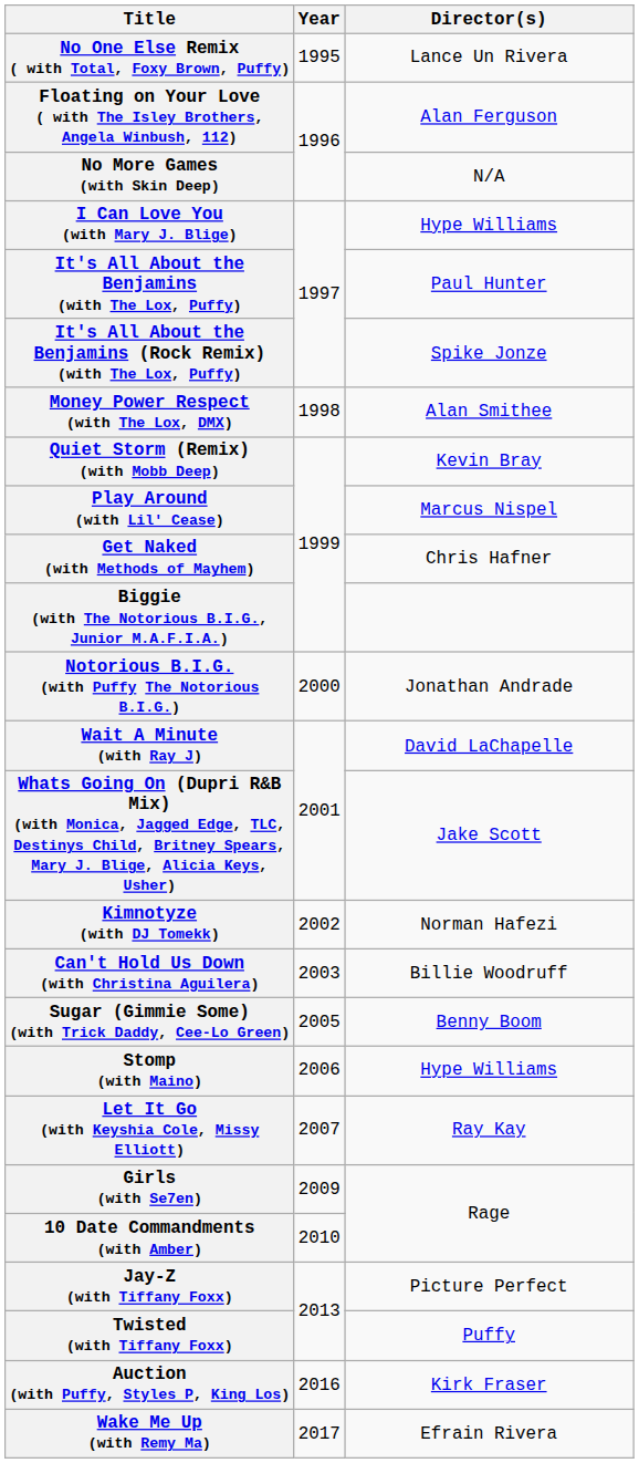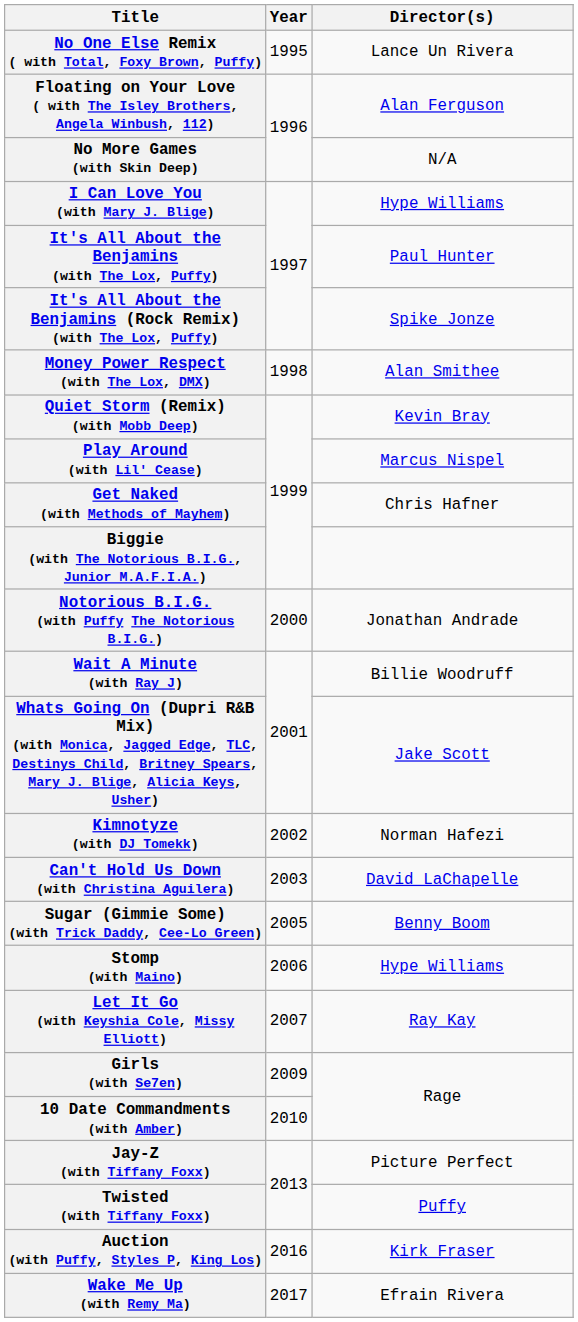 <table class="wikitable plainrowheaders sortable" style="text-align:center;">
 <tr>
 <th scope="col" style="width: 16em;">Title</th>
 <th scope="col" style="width: 2em;">Year</th>
 <th scope="col" style="width: 16em;">Director(s)</th>
 </tr>
 <tr>
 <th scope="row"><a href='#'>No One Else</a> Remix <br><small>( with <a href='#'>Total</a>, <a href='#'>Foxy Brown</a>, <a href='#'>Puffy</a>)</small></th>
 <td rowspan="1">1995</td>
 <td rowspan="1">Lance Un Rivera</td>
 </tr>
 <tr>
 <th scope="row">Floating on Your Love<br><small>( with <a href='#'>The Isley Brothers</a>, <a href='#'>Angela Winbush</a>, <a href='#'>112</a>)</small></th>
 <td rowspan="2">1996</td>
 <td><a href='#'>Alan Ferguson</a></td>
 </tr>
 <tr>
 <th scope="row">No More Games<br><small>(with Skin Deep)</small></th>
 <td>N/A</td>
 </tr>
 <tr>
 <th scope="row"><a href='#'>I Can Love You</a><br><small>(with <a href='#'>Mary J. Blige</a>)</small></th>
 <td rowspan="3">1997</td>
 <td><a href='#'>Hype Williams</a></td>
 </tr>
 <tr>
 <th scope="row"><a href='#'>It's All About the Benjamins</a><br><small>(with <a href='#'>The Lox</a>, <a href='#'>Puffy</a>)</small></th>
 <td><a href='#'>Paul Hunter</a></td>
 </tr>
 <tr>
 <th scope="row"><a href='#'>It's All About the Benjamins</a> (Rock Remix)<br><small>(with <a href='#'>The Lox</a>, <a href='#'>Puffy</a>)</small></th>
 <td><a href='#'>Spike Jonze</a></td>
 </tr>
 <tr>
 <th scope="row"><a href='#'>Money Power Respect</a><br><small>(with <a href='#'>The Lox</a>, <a href='#'>DMX</a>)</small></th>
 <td rowspan="1">1998</td>
 <td><a href='#'>Alan Smithee</a></td>
 </tr>
 <tr>
 <th scope="row"><a href='#'>Quiet Storm</a> (Remix)<br><small>(with <a href='#'>Mobb Deep</a>)</small></th>
 <td rowspan="4">1999</td>
 <td><a href='#'>Kevin Bray</a></td>
 </tr>
 <tr>
 <th scope="row"><a href='#'>Play Around</a><br><small>(with <a href='#'>Lil' Cease</a>)</small></th>
 <td><a href='#'>Marcus Nispel</a></td>
 </tr>
 <tr>
 <th scope="row"><a href='#'>Get Naked</a><br><small>(with <a href='#'>Methods of Mayhem</a>)</small></th>
 <td>Chris Hafner</td>
 </tr>
 <tr>
 <th scope="row">Biggie<br><small>(with <a href='#'>The Notorious B.I.G.</a>, <a href='#'>Junior M.A.F.I.A.</a>)</small></th>
 <td></td>
 </tr>
 <tr>
 <th scope="row"><a href='#'>Notorious B.I.G.</a><br><small>(with <a href='#'>Puffy</a> <a href='#'>The Notorious B.I.G.</a>)</small></th>
 <td rowspan="1">2000</td>
 <td>Jonathan Andrade</td>
 </tr>
 <tr>
 <th scope="row"><a href='#'>Wait A Minute</a><br><small>(with <a href='#'>Ray J</a>)</small></th>
 <td rowspan="2">2001</td>
-<td><a href='#'>David LaChapelle</a></td>
+<td>Billie Woodruff</td>
 </tr>
 <tr>
 <th scope="row"><a href='#'>Whats Going On</a> (Dupri R&B Mix)<br><small>(with <a href='#'>Monica</a>, <a href='#'>Jagged Edge</a>, <a href='#'>TLC</a>, <a href='#'>Destinys Child</a>, <a href='#'>Britney Spears</a>, <a href='#'>Mary J. Blige</a>, <a href='#'>Alicia Keys</a>, <a href='#'>Usher</a>)</small></th>
 <td><a href='#'>Jake Scott</a></td>
 </tr>
 <tr>
 <th scope="row"><a href='#'>Kimnotyze</a><br><small>(with <a href='#'>DJ Tomekk</a>)</small></th>
 <td rowspan="1">2002</td>
 <td>Norman Hafezi</td>
 </tr>
 <tr>
 <th scope="row"><a href='#'>Can't Hold Us Down</a><br><small>(with <a href='#'>Christina Aguilera</a>)</small></th>
 <td rowspan="1">2003</td>
-<td>Billie Woodruff</td>
+<td><a href='#'>David LaChapelle</a></td>
 </tr>
 <tr>
 <th scope="row">Sugar (Gimmie Some)<br><small>(with <a href='#'>Trick Daddy</a>, <a href='#'>Cee-Lo Green</a>)</small></th>
 <td rowspan="1">2005</td>
 <td><a href='#'>Benny Boom</a></td>
 </tr>
 <tr>
 <th scope="row">Stomp<br><small>(with <a href='#'>Maino</a>)</small></th>
 <td rowspan="1">2006</td>
 <td><a href='#'>Hype Williams</a></td>
 </tr>
 <tr>
 <th scope="row"><a href='#'>Let It Go</a><br><small>(with <a href='#'>Keyshia Cole</a>, <a href='#'>Missy Elliott</a>)</small></th>
 <td rowspan="1">2007</td>
 <td><a href='#'>Ray Kay</a></td>
 </tr>
 <tr>
 <th scope="row">Girls<br><small>(with <a href='#'>Se7en</a>)</small></th>
 <td rowspan="1">2009</td>
 <td rowspan="2">Rage</td>
 </tr>
 <tr>
 <th scope="row">10 Date Commandments<br><small>(with <a href='#'>Amber</a>)</small></th>
 <td rowspan="1">2010</td>
 </tr>
 <tr>
 <th scope="row">Jay-Z<br><small>(with <a href='#'>Tiffany Foxx</a>)</small></th>
 <td rowspan="2">2013</td>
 <td>Picture Perfect</td>
 </tr>
 <tr>
 <th scope="row">Twisted<br><small>(with <a href='#'>Tiffany Foxx</a>)</small></th>
 <td><a href='#'>Puffy</a></td>
 </tr>
 <tr>
 <th scope="row">Auction<br><small>(with <a href='#'>Puffy</a>, <a href='#'>Styles P</a>, <a href='#'>King Los</a>)</small></th>
 <td rowspan="1">2016</td>
 <td><a href='#'>Kirk Fraser</a></td>
 </tr>
 <tr>
 <th scope="row"><a href='#'>Wake Me Up</a><br><small>(with <a href='#'>Remy Ma</a>)</small></th>
 <td rowspan="2">2017</td>
 <td>Efrain Rivera</td>
 </tr>
 </table>
